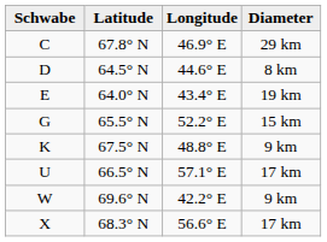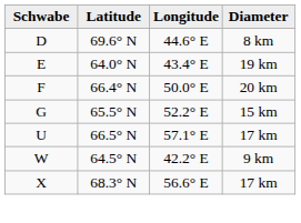 <table class="wikitable">
 <tr>
 <th width="25%" style="background:#eeeeee;">Schwabe</th>
 <th width="25%" style="background:#eeeeee;">Latitude</th>
 <th width="25%" style="background:#eeeeee;">Longitude</th>
 <th width="25%" style="background:#eeeeee;">Diameter</th>
 </tr>
 <tr>
-<td align="center">C</td>
-<td align="center">67.8° N</td>
-<td align="center">46.9° E</td>
-<td align="center">29 km</td>
-</tr>
-<tr>
 <td align="center">D</td>
-<td align="center">64.5° N</td>
+<td align="center">69.6° N</td>
 <td align="center">44.6° E</td>
 <td align="center">8 km</td>
 </tr>
 <tr>
 <td align="center">E</td>
 <td align="center">64.0° N</td>
 <td align="center">43.4° E</td>
 <td align="center">19 km</td>
 </tr>
 <tr>
+<td align="center">F</td>
+<td align="center">66.4° N</td>
+<td align="center">50.0° E</td>
+<td align="center">20 km</td>
+</tr>
+<tr>
 <td align="center">G</td>
 <td align="center">65.5° N</td>
 <td align="center">52.2° E</td>
 <td align="center">15 km</td>
-</tr>
-<tr>
-<td align="center">K</td>
-<td align="center">67.5° N</td>
-<td align="center">48.8° E</td>
-<td align="center">9 km</td>
 </tr>
 <tr>
 <td align="center">U</td>
 <td align="center">66.5° N</td>
 <td align="center">57.1° E</td>
 <td align="center">17 km</td>
 </tr>
 <tr>
 <td align="center">W</td>
-<td align="center">69.6° N</td>
+<td align="center">64.5° N</td>
 <td align="center">42.2° E</td>
 <td align="center">9 km</td>
 </tr>
 <tr>
 <td align="center">X</td>
 <td align="center">68.3° N</td>
 <td align="center">56.6° E</td>
 <td align="center">17 km</td>
 </tr>
 </table>
